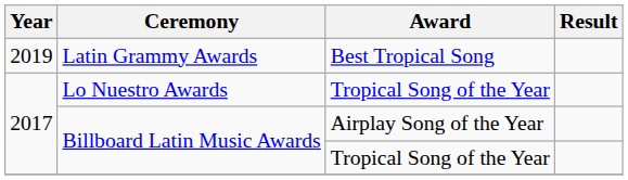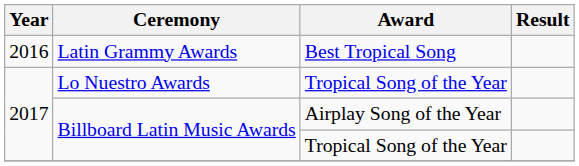 <table class="wikitable">
 <tr>
 <th>Year</th>
 <th>Ceremony</th>
 <th>Award</th>
 <th>Result</th>
 </tr>
 <tr>
-<td>2019</td>
+<td>2016</td>
 <td><a href='#'>Latin Grammy Awards</a></td>
 <td><a href='#'>Best Tropical Song</a></td>
 <td></td>
 </tr>
 <tr>
 <td rowspan="3">2017</td>
 <td><a href='#'>Lo Nuestro Awards</a></td>
 <td><a href='#'>Tropical Song of the Year</a></td>
 <td></td>
 </tr>
 <tr>
 <td rowspan="2"><a href='#'>Billboard Latin Music Awards</a></td>
 <td>Airplay Song of the Year</td>
 <td></td>
 </tr>
 <tr>
 <td>Tropical Song of the Year</td>
 <td></td>
 </tr>
 <tr>
 </tr>
 </table>
